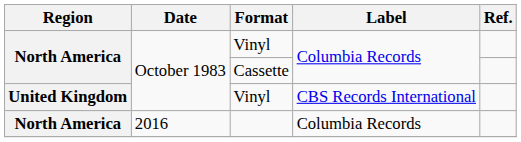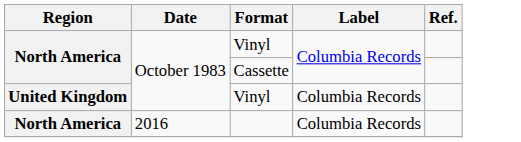 <table class="wikitable plainrowheaders">
 <tr>
 <th scope="col">Region</th>
 <th scope="col">Date</th>
 <th scope="col">Format</th>
 <th scope="col">Label</th>
 <th scope="col">Ref.</th>
 </tr>
 <tr>
 <th scope="row" rowspan="2">North America</th>
 <td rowspan="3">October 1983</td>
 <td>Vinyl</td>
 <td rowspan="2"><a href='#'>Columbia Records</a></td>
 <td></td>
 </tr>
 <tr>
 <td>Cassette</td>
 <td></td>
 </tr>
 <tr>
 <th scope="row">United Kingdom</th>
 <td>Vinyl</td>
-<td><a href='#'>CBS Records International</a></td>
+<td>Columbia Records</td>
 <td></td>
 </tr>
 <tr>
 <th scope="row">North America</th>
 <td>2016</td>
 <td></td>
 <td>Columbia Records</td>
 <td></td>
 </tr>
 <tr>
 </tr>
 </table>
